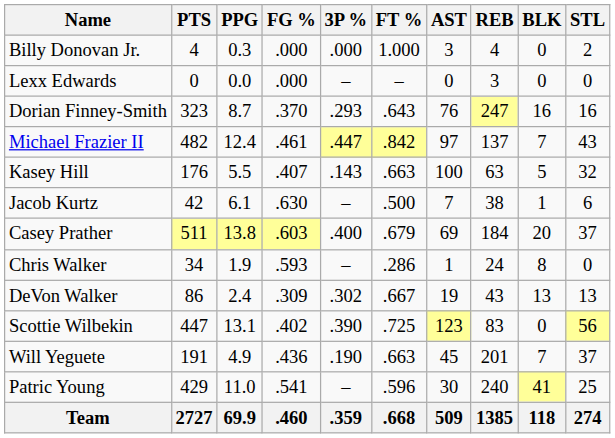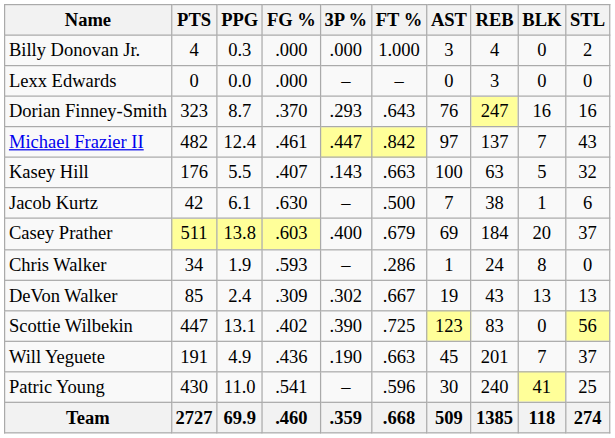 <table class="wikitable sortable" style="font-size: 95%;text-align:center">
 <tr>
 <th>Name</th>
 <th>PTS</th>
 <th>PPG</th>
 <th>FG %</th>
 <th>3P %</th>
 <th>FT %</th>
 <th>AST</th>
 <th>REB</th>
 <th>BLK</th>
 <th>STL</th>
 </tr>
 <tr>
 <td align=left>Billy Donovan Jr.</td>
 <td>4</td>
 <td>0.3</td>
 <td>.000</td>
 <td>.000</td>
 <td>1.000</td>
 <td>3</td>
 <td>4</td>
 <td>0</td>
 <td>2</td>
 </tr>
 <tr>
 <td align=left>Lexx Edwards</td>
 <td>0</td>
 <td>0.0</td>
 <td>.000</td>
 <td>–</td>
 <td>–</td>
 <td>0</td>
 <td>3</td>
 <td>0</td>
 <td>0</td>
 </tr>
 <tr>
 <td align=left>Dorian Finney-Smith</td>
 <td>323</td>
 <td>8.7</td>
 <td>.370</td>
 <td>.293</td>
 <td>.643</td>
 <td>76</td>
 <td style="background:#FFFF99">247</td>
 <td>16</td>
 <td>16</td>
 </tr>
 <tr>
 <td align=left><a href='#'>Michael Frazier II</a></td>
 <td>482</td>
 <td>12.4</td>
 <td>.461</td>
 <td style="background:#FFFF99">.447</td>
 <td style="background:#FFFF99">.842</td>
 <td>97</td>
 <td>137</td>
 <td>7</td>
 <td>43</td>
 </tr>
 <tr>
 <td align=left>Kasey Hill</td>
 <td>176</td>
 <td>5.5</td>
 <td>.407</td>
 <td>.143</td>
 <td>.663</td>
 <td>100</td>
 <td>63</td>
 <td>5</td>
 <td>32</td>
 </tr>
 <tr>
 <td align=left>Jacob Kurtz</td>
 <td>42</td>
 <td>6.1</td>
 <td>.630</td>
 <td>–</td>
 <td>.500</td>
 <td>7</td>
 <td>38</td>
 <td>1</td>
 <td>6</td>
 </tr>
 <tr>
 <td align=left>Casey Prather</td>
 <td style="background:#FFFF99">511</td>
 <td style="background:#FFFF99">13.8</td>
 <td style="background:#FFFF99">.603</td>
 <td>.400</td>
 <td>.679</td>
 <td>69</td>
 <td>184</td>
 <td>20</td>
 <td>37</td>
 </tr>
 <tr>
 <td align=left>Chris Walker</td>
 <td>34</td>
 <td>1.9</td>
 <td>.593</td>
 <td>–</td>
 <td>.286</td>
 <td>1</td>
 <td>24</td>
 <td>8</td>
 <td>0</td>
 </tr>
 <tr>
 <td align=left>DeVon Walker</td>
-<td>86</td>
+<td>85</td>
 <td>2.4</td>
 <td>.309</td>
 <td>.302</td>
 <td>.667</td>
 <td>19</td>
 <td>43</td>
 <td>13</td>
 <td>13</td>
 </tr>
 <tr>
 <td align=left>Scottie Wilbekin</td>
 <td>447</td>
 <td>13.1</td>
 <td>.402</td>
 <td>.390</td>
 <td>.725</td>
 <td style="background:#FFFF99">123</td>
 <td>83</td>
 <td>0</td>
 <td style="background:#FFFF99">56</td>
 </tr>
 <tr>
 <td align=left>Will Yeguete</td>
 <td>191</td>
 <td>4.9</td>
 <td>.436</td>
 <td>.190</td>
 <td>.663</td>
 <td>45</td>
 <td>201</td>
 <td>7</td>
 <td>37</td>
 </tr>
 <tr>
 <td align=left>Patric Young</td>
-<td>429</td>
+<td>430</td>
 <td>11.0</td>
 <td>.541</td>
 <td>–</td>
 <td>.596</td>
 <td>30</td>
 <td>240</td>
 <td style="background:#FFFF99">41</td>
 <td>25</td>
 </tr>
 <tr>
 <th>Team</th>
 <th>2727</th>
 <th>69.9</th>
 <th>.460</th>
 <th>.359</th>
 <th>.668</th>
 <th>509</th>
 <th>1385</th>
 <th>118</th>
 <th>274</th>
 </tr>
 </table>
